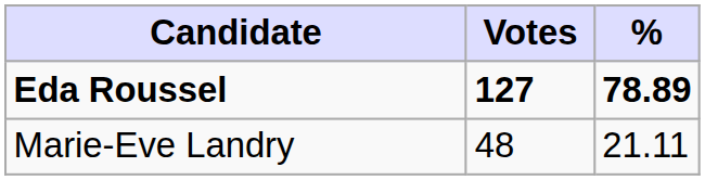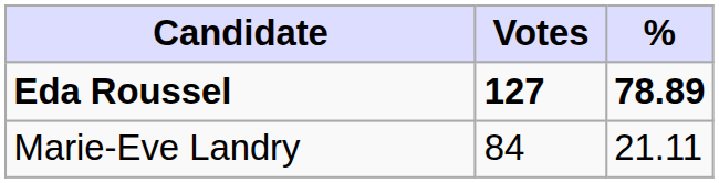 <table class="wikitable">
 <tr>
 <th style="background:#ddf; width:200px;">Candidate</th>
 <th style="background:#ddf; width:50px;">Votes</th>
 <th style="background:#ddf; width:30px;">%</th>
 </tr>
 <tr>
 <td><strong>Eda Roussel</strong></td>
 <td><strong>127</strong></td>
 <td><strong>78.89</strong></td>
 </tr>
 <tr>
 <td>Marie-Eve Landry</td>
-<td>48</td>
+<td>84</td>
 <td>21.11</td>
 </tr>
 </table>
